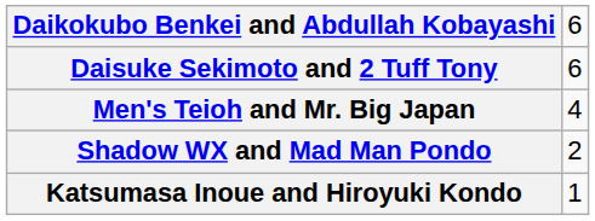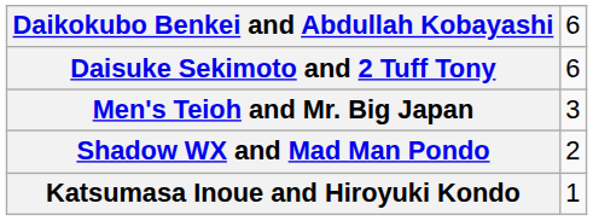 <table class="wikitable" style="margin: 1em auto 1em auto;text-align:center">
 <tr>
 <th><a href='#'>Daikokubo Benkei</a> and <a href='#'>Abdullah Kobayashi</a></th>
 <td>6</td>
 </tr>
 <tr>
 <th><a href='#'>Daisuke Sekimoto</a> and <a href='#'>2 Tuff Tony</a></th>
 <td>6</td>
 </tr>
 <tr>
 <th><a href='#'>Men's Teioh</a> and Mr. Big Japan</th>
-<td>4</td>
+<td>3</td>
 </tr>
 <tr>
 <th><a href='#'>Shadow WX</a> and <a href='#'>Mad Man Pondo</a></th>
 <td>2</td>
 </tr>
 <tr>
 <th>Katsumasa Inoue and Hiroyuki Kondo</th>
 <td>1</td>
 </tr>
 </table>
